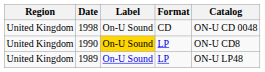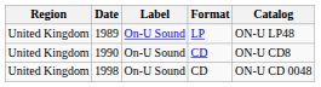 <table class="wikitable">
 <tr>
 <th>Region</th>
 <th>Date</th>
 <th>Label</th>
 <th>Format</th>
 <th>Catalog</th>
 </tr>
 <tr>
 <td>United Kingdom</td>
+<td>1989</td>
+<td><a href='#'>On-U Sound</a></td>
+<td><a href='#'>LP</a></td>
+<td>ON-U LP48</td>
+</tr>
+<tr>
+<td>United Kingdom</td>
+<td>1990</td>
+<td>On-U Sound</td>
+<td><a href='#'>CD</a></td>
+<td>ON-U CD8</td>
+</tr>
+<tr>
+<td>United Kingdom</td>
 <td>1998</td>
 <td>On-U Sound</td>
 <td>CD</td>
 <td>ON-U CD 0048</td>
 </tr>
-<tr>
-<td>United Kingdom</td>
-<td>1990</td>
-<td style="background: gold;">On-U Sound</td>
-<td><a href='#'>LP</a></td>
-<td>ON-U CD8</td>
-</tr>
-<tr>
-<td>United Kingdom</td>
-<td>1989</td>
-<td><a href='#'>On-U Sound</a></td>
-<td><a href='#'>LP</a></td>
-<td>ON-U LP48</td>
-</tr>
 </table>
